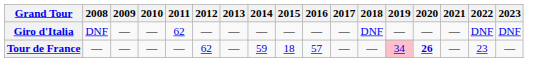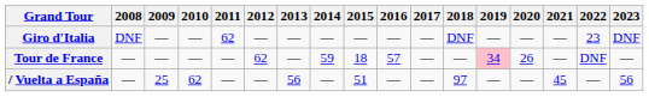 <table class="wikitable plainrowheaders">
 <tr>
 <th scope="col"><a href='#'>Grand Tour</a></th>
 <th scope="col">2008</th>
 <th scope="col">2009</th>
 <th scope="col">2010</th>
 <th scope="col">2011</th>
 <th scope="col">2012</th>
 <th scope="col">2013</th>
 <th scope="col">2014</th>
 <th scope="col">2015</th>
 <th scope="col">2016</th>
 <th scope="col">2017</th>
 <th scope="col">2018</th>
 <th scope="col">2019</th>
 <th scope="col">2020</th>
 <th scope="col">2021</th>
 <th scope="col">2022</th>
 <th scope="col">2023</th>
 </tr>
 <tr style="text-align:center;">
 <th scope="row"> <a href='#'>Giro d'Italia</a></th>
 <td><a href='#'>DNF</a></td>
 <td>—</td>
 <td>—</td>
 <td><a href='#'>62</a></td>
 <td>—</td>
 <td>—</td>
 <td>—</td>
 <td>—</td>
 <td>—</td>
 <td>—</td>
 <td><a href='#'>DNF</a></td>
 <td>—</td>
 <td>—</td>
 <td>—</td>
-<td><a href='#'>DNF</a></td>
+<td><a href='#'>23</a></td>
 <td><a href='#'>DNF</a></td>
 </tr>
 <tr style="text-align:center;">
 <th scope="row"> <a href='#'>Tour de France</a></th>
 <td>—</td>
 <td>—</td>
 <td>—</td>
 <td>—</td>
 <td><a href='#'>62</a></td>
 <td>—</td>
 <td><a href='#'>59</a></td>
 <td><a href='#'>18</a></td>
 <td><a href='#'>57</a></td>
 <td>—</td>
 <td>—</td>
 <td style="background: pink;"><a href='#'>34</a></td>
-<td><strong><a href='#'>26</a></strong></td>
+<td><a href='#'>26</a></td>
 <td>—</td>
-<td><a href='#'>23</a></td>
+<td><a href='#'>DNF</a></td>
 <td>—</td>
 </tr>
+<tr style="text-align:center;">
+<th scope="row">/ <a href='#'>Vuelta a España</a></th>
+<td>—</td>
+<td><a href='#'>25</a></td>
+<td><a href='#'>62</a></td>
+<td>—</td>
+<td>—</td>
+<td><a href='#'>56</a></td>
+<td>—</td>
+<td><a href='#'>51</a></td>
+<td>—</td>
+<td>—</td>
+<td><a href='#'>97</a></td>
+<td>—</td>
+<td>—</td>
+<td><a href='#'>45</a></td>
+<td>—</td>
+<td><a href='#'>56</a></td>
+</tr>
 </table>
